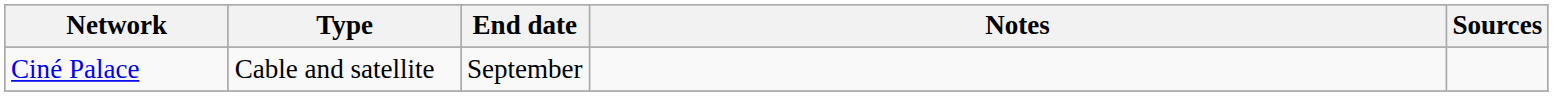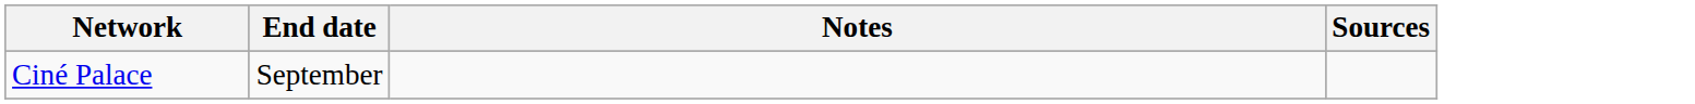 <table class="wikitable">
 <tr>
 <th style="text-align:center; width:125px">Network</th>
-<th style="text-align:center; width:130px">Type</th>
 <th style="text-align:center; width:60px">End date</th>
 <th style="text-align:center; width:500px">Notes</th>
 <th style="text-align:center; width:30px">Sources</th>
 </tr>
 <tr>
 <td><a href='#'>Ciné Palace</a></td>
-<td>Cable and satellite</td>
 <td>September</td>
 <td></td>
 <td></td>
 </tr>
 </table>
